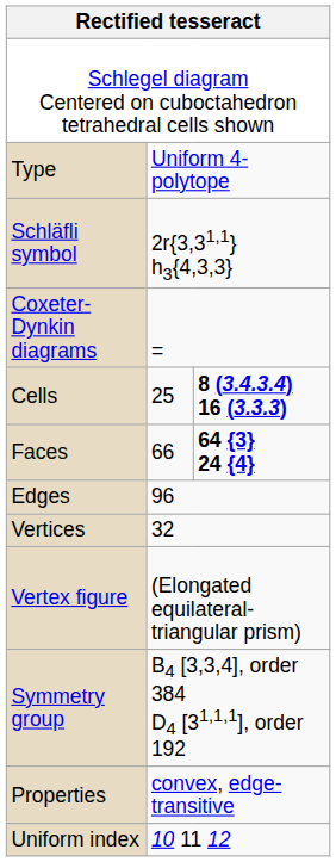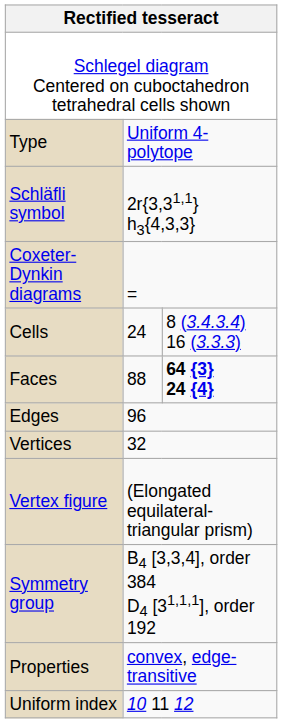 <table class="wikitable" align="right" style="margin-left:10px" width="250">
 <tr>
 <th bgcolor=#e7dcc3 align=center colspan=3>Rectified tesseract</th>
 </tr>
 <tr>
 <td bgcolor=#ffffff align=center colspan=3><br><a href='#'>Schlegel diagram</a><br>Centered on cuboctahedron<br>tetrahedral cells shown</td>
 </tr>
 <tr>
 <td bgcolor=#e7dcc3>Type</td>
 <td colspan=2><a href='#'>Uniform 4-polytope</a></td>
 </tr>
 <tr>
 <td bgcolor=#e7dcc3><a href='#'>Schläfli symbol</a></td>
 <td colspan=2><br>2r{3,3<sup>1,1</sup>}<br>h<sub>3</sub>{4,3,3}</td>
 </tr>
 <tr>
 <td bgcolor=#e7dcc3><a href='#'>Coxeter-Dynkin diagrams</a></td>
 <td colspan=2><br><br> = </td>
 </tr>
 <tr>
 <td bgcolor=#e7dcc3>Cells</td>
-<td>25</td>
-<td><strong>8 <a href='#'>(<em>3.4.3.4</em>)</a><br>16 <a href='#'>(<em>3.3.3</em>)</a></strong></td>
+<td>24</td>
+<td>8 <a href='#'>(<em>3.4.3.4</em>)</a><br>16 <a href='#'>(<em>3.3.3</em>)</a></td>
 </tr>
 <tr>
 <td bgcolor=#e7dcc3>Faces</td>
-<td>66</td>
+<td>88</td>
 <td><strong>64 <a href='#'>{3}</a><br>24 <a href='#'>{4}</a></strong></td>
 </tr>
 <tr>
 <td bgcolor=#e7dcc3>Edges</td>
 <td colspan=2>96</td>
 </tr>
 <tr>
 <td bgcolor=#e7dcc3>Vertices</td>
 <td colspan=2>32</td>
 </tr>
 <tr>
 <td bgcolor=#e7dcc3><a href='#'>Vertex figure</a></td>
 <td colspan=2><br>(Elongated equilateral-triangular prism)</td>
 </tr>
 <tr>
 <td bgcolor=#e7dcc3><a href='#'>Symmetry group</a></td>
 <td colspan=2>B<sub>4</sub> [3,3,4], order 384<br>D<sub>4</sub> [3<sup>1,1,1</sup>], order 192</td>
 </tr>
 <tr>
 <td bgcolor=#e7dcc3>Properties</td>
 <td colspan=2><a href='#'>convex</a>, <a href='#'>edge-transitive</a></td>
 </tr>
 <tr>
 <td bgcolor=#e7dcc3>Uniform index</td>
 <td colspan=2><em><a href='#'>10</a></em> 11 <em><a href='#'>12</a></em></td>
 </tr>
 </table>
